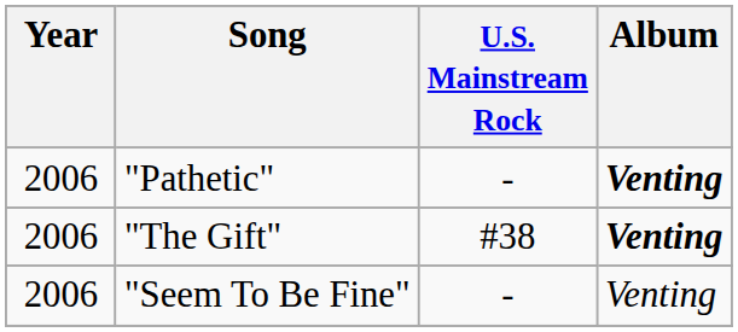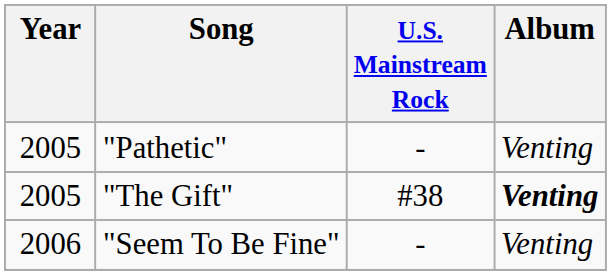 <table class="wikitable">
 <tr>
 <th align="center" valign="top" width="40">Year</th>
 <th align="left" valign="top">Song</th>
 <th align="center" valign="top" width="40"><small><a href='#'>U.S. Mainstream Rock</a></small></th>
 <th align="left" valign="top">Album</th>
 </tr>
 <tr>
-<td align="center" valign="top">2006</td>
+<td align="center" valign="top">2005</td>
 <td align="left" valign="top">"Pathetic"</td>
 <td align="center" valign="top">-</td>
-<td align="left" valign="top"><strong><em>Venting</em></strong></td>
+<td align="left" valign="top"><em>Venting</em></td>
 </tr>
 <tr>
-<td align="center" valign="top">2006</td>
+<td align="center" valign="top">2005</td>
 <td align="left" valign="top">"The Gift"</td>
 <td align="center" valign="top">#38</td>
 <td align="left" valign="top"><strong><em>Venting</em></strong></td>
 </tr>
 <tr>
 <td align="center" valign="top">2006</td>
 <td align="left" valign="top">"Seem To Be Fine"</td>
 <td align="center" valign="top">-</td>
 <td align="left" valign="top"><em>Venting</em></td>
 </tr>
 <tr>
 </tr>
 </table>
